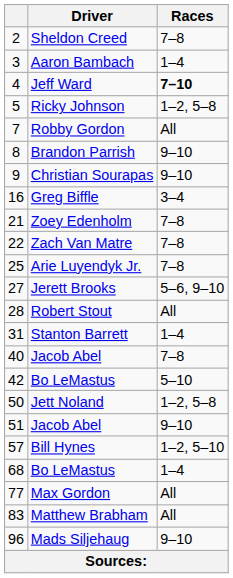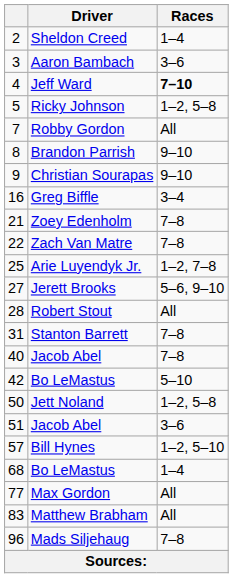 <table class="wikitable" style="font-size: 85%">
 <tr>
 <th></th>
 <th>Driver</th>
 <th>Races</th>
 </tr>
 <tr>
 <td align=center>2</td>
 <td> <a href='#'>Sheldon Creed</a></td>
-<td>7–8</td>
+<td>1–4</td>
 </tr>
 <tr>
 <td align=center>3</td>
 <td> <a href='#'>Aaron Bambach</a></td>
-<td>1–4</td>
+<td>3–6</td>
 </tr>
 <tr>
 <td align=center>4</td>
 <td> <a href='#'>Jeff Ward</a></td>
 <td><strong>7–10</strong></td>
 </tr>
 <tr>
 <td align=center>5</td>
 <td> <a href='#'>Ricky Johnson</a></td>
 <td>1–2, 5–8</td>
 </tr>
 <tr>
 <td align=center>7</td>
 <td> <a href='#'>Robby Gordon</a></td>
 <td>All</td>
 </tr>
 <tr>
 <td align=center>8</td>
 <td> <a href='#'>Brandon Parrish</a></td>
 <td>9–10</td>
 </tr>
 <tr>
 <td align=center>9</td>
 <td> <a href='#'>Christian Sourapas</a></td>
 <td>9–10</td>
 </tr>
 <tr>
 <td align=center>16</td>
 <td> <a href='#'>Greg Biffle</a></td>
 <td>3–4</td>
 </tr>
 <tr>
 <td align=center>21</td>
 <td> <a href='#'>Zoey Edenholm</a></td>
 <td>7–8</td>
 </tr>
 <tr>
 <td align=center>22</td>
 <td> <a href='#'>Zach Van Matre</a></td>
 <td>7–8</td>
 </tr>
 <tr>
 <td align=center>25</td>
 <td> <a href='#'>Arie Luyendyk Jr.</a></td>
-<td>7–8</td>
+<td>1–2, 7–8</td>
 </tr>
 <tr>
 <td align=center>27</td>
 <td> <a href='#'>Jerett Brooks</a></td>
 <td>5–6, 9–10</td>
 </tr>
 <tr>
 <td align=center>28</td>
 <td> <a href='#'>Robert Stout</a></td>
 <td>All</td>
 </tr>
 <tr>
 <td align=center>31</td>
 <td> <a href='#'>Stanton Barrett</a></td>
-<td>1–4</td>
+<td>7–8</td>
 </tr>
 <tr>
 <td align=center>40</td>
 <td> <a href='#'>Jacob Abel</a></td>
 <td>7–8</td>
 </tr>
 <tr>
 <td align=center>42</td>
 <td> <a href='#'>Bo LeMastus</a></td>
 <td>5–10</td>
 </tr>
 <tr>
 <td align=center>50</td>
 <td> <a href='#'>Jett Noland</a></td>
 <td>1–2, 5–8</td>
 </tr>
 <tr>
 <td align=center>51</td>
 <td> <a href='#'>Jacob Abel</a></td>
-<td>9–10</td>
+<td>3–6</td>
 </tr>
 <tr>
 <td align=center>57</td>
 <td> <a href='#'>Bill Hynes</a></td>
 <td>1–2, 5–10</td>
 </tr>
 <tr>
 <td align=center>68</td>
 <td> <a href='#'>Bo LeMastus</a></td>
 <td>1–4</td>
 </tr>
 <tr>
 <td align=center>77</td>
 <td> <a href='#'>Max Gordon</a></td>
 <td>All</td>
 </tr>
 <tr>
 <td align=center>83</td>
 <td> <a href='#'>Matthew Brabham</a></td>
 <td>All</td>
 </tr>
 <tr>
 <td align=center>96</td>
 <td> <a href='#'>Mads Siljehaug</a></td>
-<td>9–10</td>
+<td>7–8</td>
 </tr>
 <tr>
 <th colspan=3>Sources:</th>
 </tr>
 </table>
